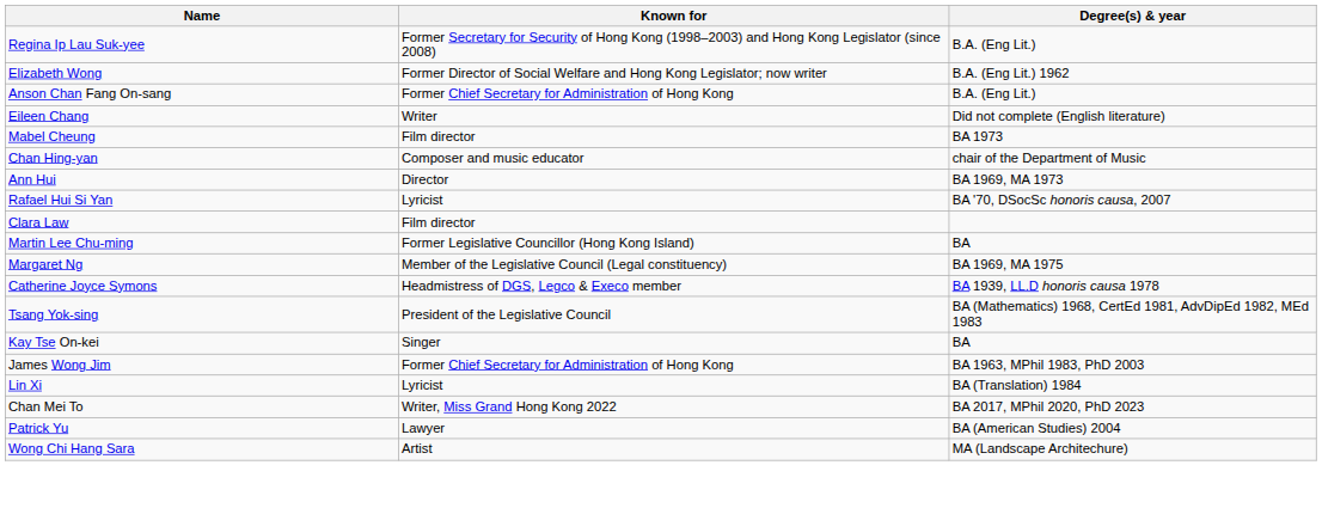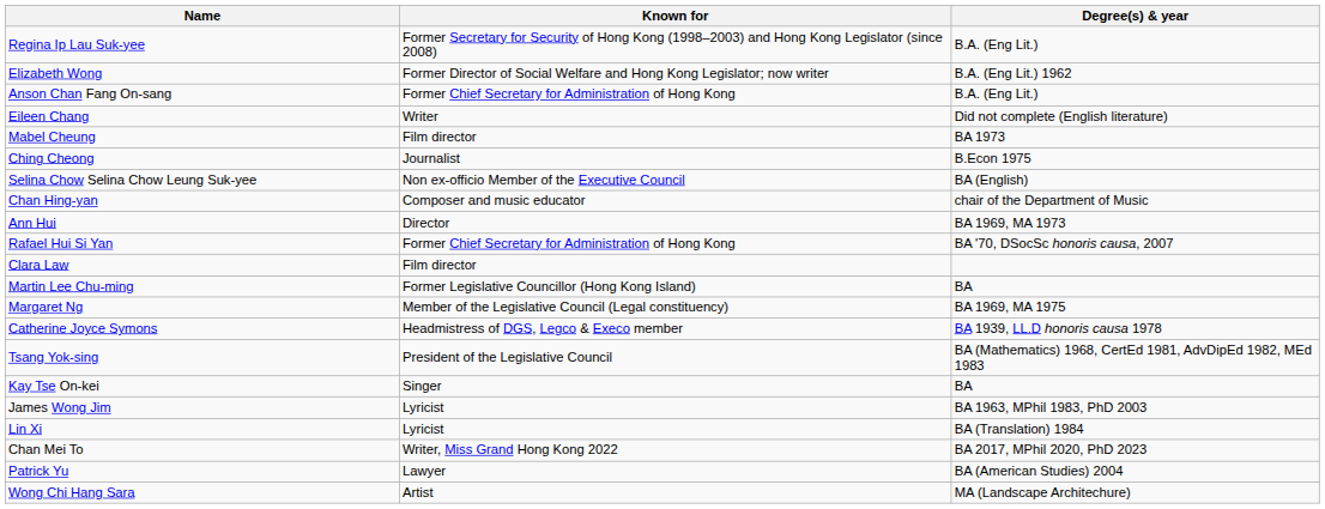 <table class="wikitable">
 <tr>
 <th bgcolor="#e5e5e5" width="30%">Name</th>
 <th bgcolor="#e5e5e5" width="42%">Known for</th>
 <th bgcolor="#e5e5e5" width="28%">Degree(s) & year</th>
 </tr>
 <tr>
 <td><a href='#'> Regina Ip Lau Suk-yee</a></td>
 <td>Former <a href='#'>Secretary for Security</a> of Hong Kong (1998–2003) and Hong Kong Legislator (since 2008)</td>
 <td>B.A. (Eng Lit.)</td>
 </tr>
 <tr>
 <td><a href='#'>Elizabeth Wong</a></td>
 <td>Former Director of Social Welfare and Hong Kong Legislator; now writer</td>
 <td>B.A. (Eng Lit.) 1962</td>
 </tr>
 <tr>
 <td><a href='#'>Anson Chan</a> Fang On-sang</td>
 <td>Former <a href='#'>Chief Secretary for Administration</a> of Hong Kong</td>
 <td>B.A. (Eng Lit.)</td>
 </tr>
 <tr>
 <td><a href='#'>Eileen Chang</a></td>
 <td>Writer</td>
 <td>Did not complete (English literature)</td>
 </tr>
 <tr>
 <td><a href='#'>Mabel Cheung</a></td>
 <td>Film director</td>
 <td>BA 1973</td>
 </tr>
 <tr>
+<td><a href='#'>Ching Cheong</a></td>
+<td>Journalist</td>
+<td>B.Econ 1975</td>
+</tr>
+<tr>
+<td><a href='#'>Selina Chow</a> Selina Chow Leung Suk-yee</td>
+<td>Non ex-officio Member of the <a href='#'>Executive Council</a></td>
+<td>BA (English)</td>
+</tr>
+<tr>
 <td><a href='#'>Chan Hing-yan</a></td>
 <td>Composer and music educator</td>
 <td>chair of the Department of Music</td>
 </tr>
 <tr>
 <td><a href='#'>Ann Hui</a></td>
 <td>Director</td>
 <td>BA 1969, MA 1973</td>
 </tr>
 <tr>
 <td><a href='#'>Rafael Hui Si Yan</a></td>
-<td>Lyricist</td>
+<td>Former <a href='#'>Chief Secretary for Administration</a> of Hong Kong</td>
 <td>BA '70, DSocSc <em>honoris causa</em>, 2007</td>
 </tr>
 <tr>
 <td><a href='#'>Clara Law</a></td>
 <td>Film director</td>
 <td></td>
 </tr>
 <tr>
 <td><a href='#'>Martin Lee Chu-ming</a></td>
 <td>Former Legislative Councillor (Hong Kong Island)</td>
 <td>BA</td>
 </tr>
 <tr>
 <td><a href='#'>Margaret Ng</a></td>
 <td>Member of the Legislative Council (Legal constituency)</td>
 <td>BA 1969, MA 1975</td>
 </tr>
 <tr>
 <td><a href='#'>Catherine Joyce Symons</a></td>
 <td>Headmistress of <a href='#'>DGS</a>, <a href='#'>Legco</a> & <a href='#'>Execo</a> member</td>
 <td><a href='#'>BA</a> 1939, <a href='#'>LL.D</a> <em>honoris causa</em> 1978</td>
 </tr>
 <tr>
 <td><a href='#'>Tsang Yok-sing</a></td>
 <td>President of the Legislative Council</td>
 <td>BA (Mathematics) 1968, CertEd 1981, AdvDipEd 1982, MEd 1983</td>
 </tr>
 <tr>
 <td><a href='#'>Kay Tse</a> On-kei</td>
 <td>Singer</td>
 <td>BA</td>
 </tr>
 <tr>
 <td>James <a href='#'>Wong Jim</a></td>
-<td>Former <a href='#'>Chief Secretary for Administration</a> of Hong Kong</td>
+<td>Lyricist</td>
 <td>BA 1963, MPhil 1983, PhD 2003</td>
 </tr>
 <tr>
 <td><a href='#'>Lin Xi</a></td>
 <td>Lyricist</td>
 <td>BA (Translation) 1984</td>
 </tr>
 <tr>
 <td>Chan Mei To</td>
 <td>Writer, <a href='#'>Miss Grand</a> Hong Kong 2022</td>
 <td>BA 2017, MPhil 2020, PhD 2023</td>
 </tr>
 <tr>
 <td><a href='#'>Patrick Yu</a></td>
 <td>Lawyer</td>
 <td>BA (American Studies) 2004</td>
 </tr>
 <tr>
 <td><a href='#'>Wong Chi Hang Sara</a></td>
 <td>Artist</td>
 <td>MA (Landscape Architechure)</td>
 </tr>
 </table>
